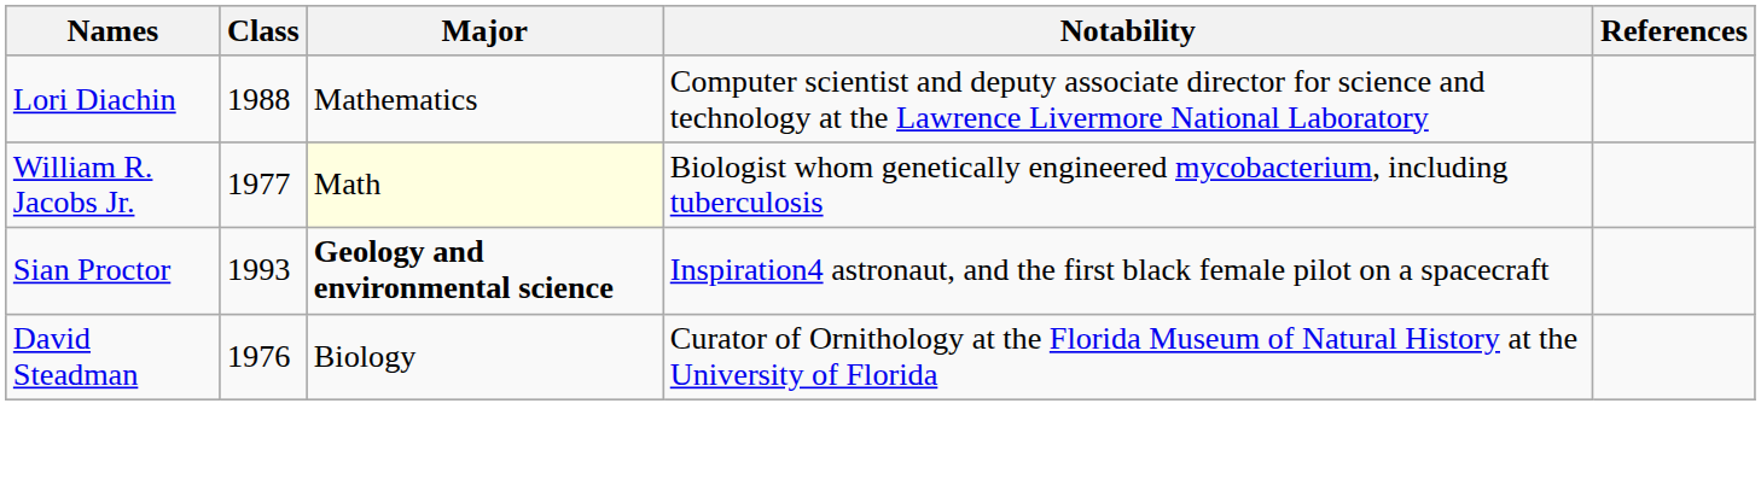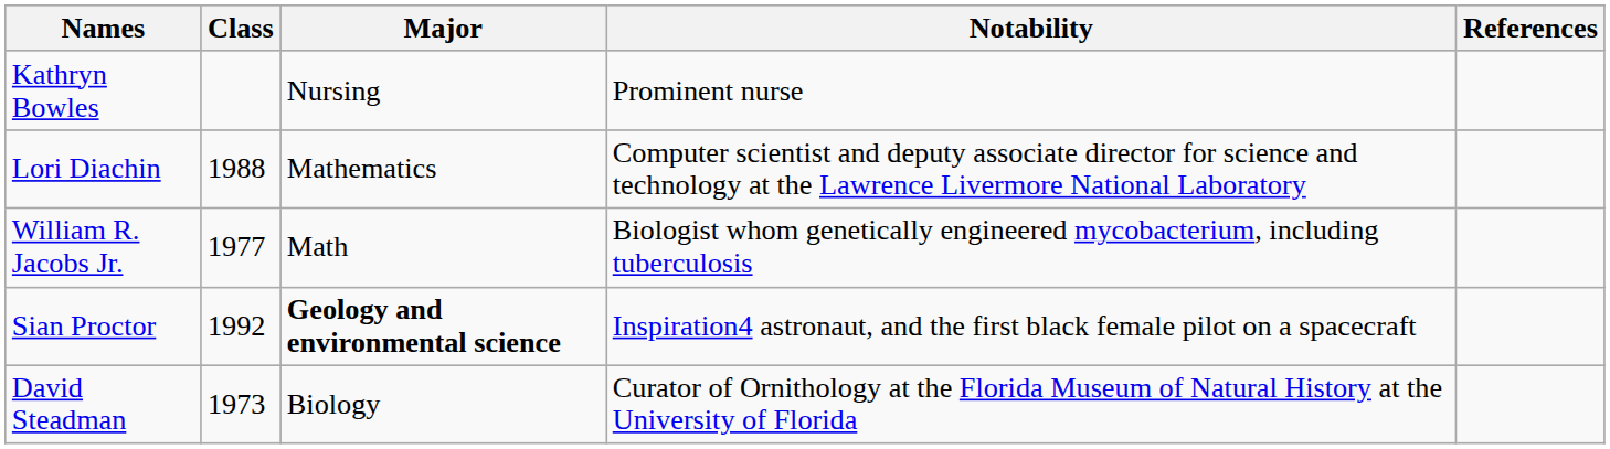 <table class="wikitable sortable" style="width:100%;">
 <tr>
 <th>Names</th>
 <th>Class</th>
 <th>Major</th>
 <th>Notability</th>
 <th>References</th>
+</tr>
+<tr>
+<td><a href='#'>Kathryn Bowles</a></td>
+<td></td>
+<td>Nursing</td>
+<td>Prominent nurse</td>
+<td></td>
 </tr>
 <tr>
 <td><a href='#'>Lori Diachin</a></td>
 <td>1988</td>
 <td>Mathematics</td>
 <td>Computer scientist and deputy associate director for science and technology at the <a href='#'>Lawrence Livermore National Laboratory</a></td>
 <td></td>
 </tr>
 <tr>
 <td><a href='#'>William R. Jacobs Jr.</a></td>
 <td>1977</td>
-<td style="background: lightyellow;">Math</td>
+<td>Math</td>
 <td>Biologist whom genetically engineered <a href='#'>mycobacterium</a>, including <a href='#'>tuberculosis</a></td>
 <td></td>
 </tr>
 <tr>
 <td><a href='#'>Sian Proctor</a></td>
-<td>1993</td>
+<td>1992</td>
 <td><strong>Geology and environmental science</strong></td>
 <td><a href='#'>Inspiration4</a> astronaut, and the first black female pilot on a spacecraft</td>
 <td></td>
 </tr>
 <tr>
 <td><a href='#'>David Steadman</a></td>
-<td>1976</td>
+<td>1973</td>
 <td>Biology</td>
 <td>Curator of Ornithology at the <a href='#'>Florida Museum of Natural History</a> at the <a href='#'>University of Florida</a></td>
 <td></td>
 </tr>
 </table>
